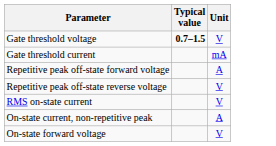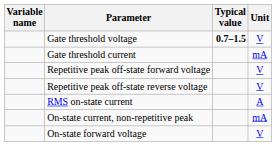 <table class="wikitable" style=text-align:center>
 <tr>
+<th>Variable <br>name</th>
 <th>Parameter</th>
 <th>Typical <br>value</th>
 <th>Unit</th>
 </tr>
 <tr>
+<td></td>
 <td align=left>Gate threshold voltage</td>
 <td align=right><strong>0.7–1.5</strong></td>
 <td><a href='#'>V</a></td>
 </tr>
 <tr>
+<td></td>
 <td align=left>Gate threshold current</td>
 <td align=right></td>
 <td><a href='#'>mA</a></td>
 </tr>
 <tr>
+<td></td>
 <td align=left>Repetitive peak off-state forward voltage</td>
 <td align=right></td>
-<td><a href='#'>A</a></td>
+<td><a href='#'>V</a></td>
 </tr>
 <tr>
+<td></td>
 <td align=left>Repetitive peak off-state reverse voltage</td>
 <td align=right></td>
 <td><a href='#'>V</a></td>
 </tr>
 <tr>
+<td></td>
 <td align=left><a href='#'>RMS</a> on-state current</td>
-<td align=right></td>
-<td><a href='#'>V</a></td>
-</tr>
-<tr>
-<td align=left>On-state current, non-repetitive peak</td>
 <td align=right></td>
 <td><a href='#'>A</a></td>
 </tr>
 <tr>
+<td></td>
+<td align=left>On-state current, non-repetitive peak</td>
+<td align=right></td>
+<td><a href='#'>mA</a></td>
+</tr>
+<tr>
+<td></td>
 <td align=left>On-state forward voltage</td>
 <td align=right></td>
 <td><a href='#'>V</a></td>
 </tr>
 </table>
